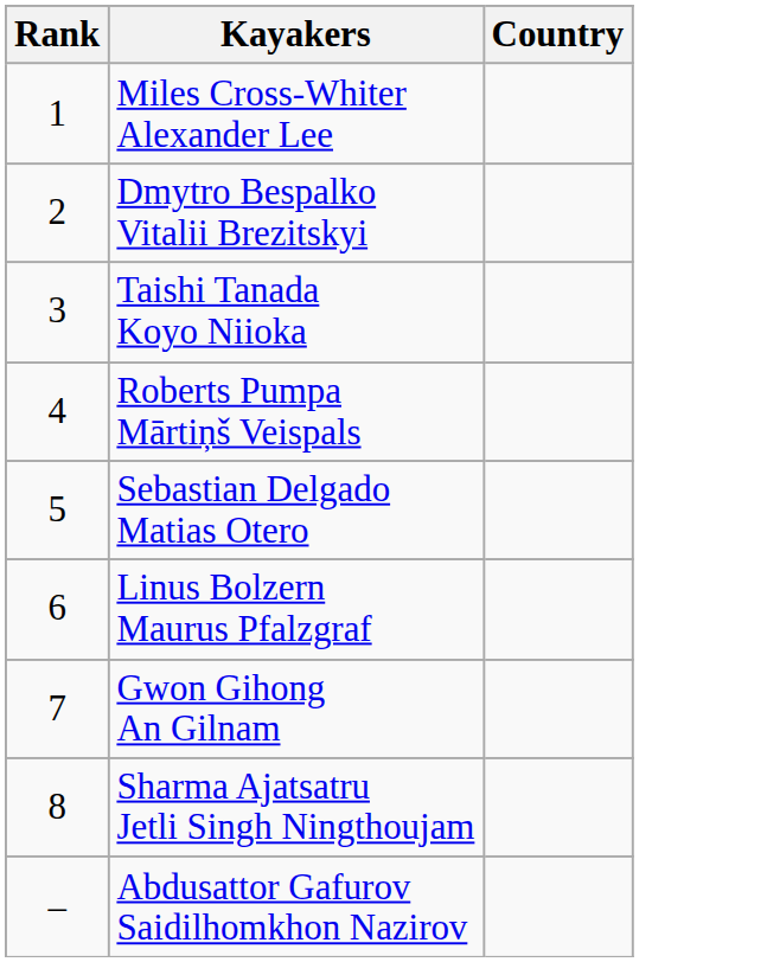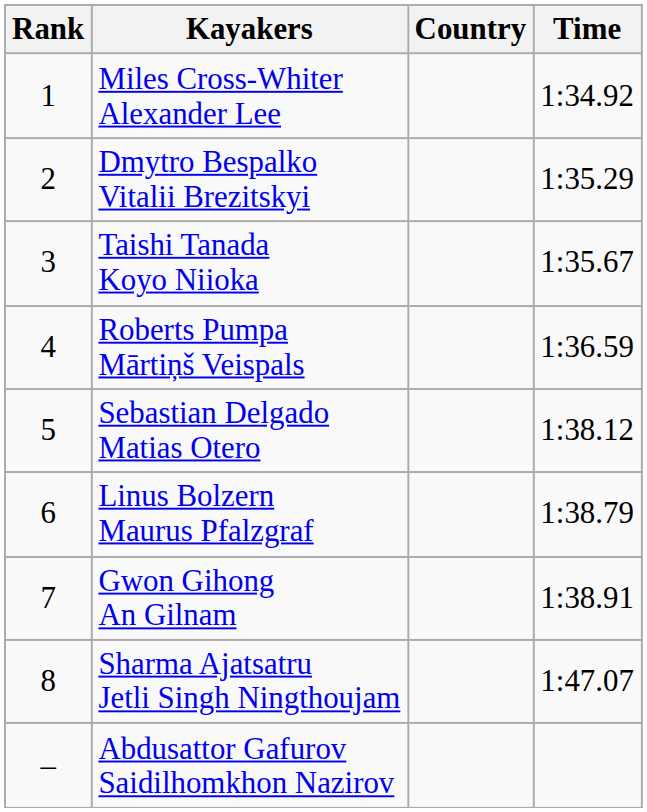 <table class="wikitable" style="text-align:center">
 <tr>
 <th>Rank</th>
 <th>Kayakers</th>
 <th>Country</th>
+<th>Time</th>
 </tr>
 <tr>
 <td>1</td>
 <td align="left"><a href='#'>Miles Cross-Whiter</a><br><a href='#'>Alexander Lee</a></td>
 <td align="left"></td>
+<td>1:34.92</td>
 </tr>
 <tr>
 <td>2</td>
 <td align="left"><a href='#'>Dmytro Bespalko</a><br><a href='#'>Vitalii Brezitskyi</a></td>
 <td align="left"></td>
+<td>1:35.29</td>
 </tr>
 <tr>
 <td>3</td>
 <td align="left"><a href='#'>Taishi Tanada</a><br><a href='#'>Koyo Niioka</a></td>
 <td align="left"></td>
+<td>1:35.67</td>
 </tr>
 <tr>
 <td>4</td>
 <td align="left"><a href='#'>Roberts Pumpa</a><br><a href='#'>Mārtiņš Veispals</a></td>
 <td align="left"></td>
+<td>1:36.59</td>
 </tr>
 <tr>
 <td>5</td>
 <td align="left"><a href='#'>Sebastian Delgado</a><br><a href='#'>Matias Otero</a></td>
 <td align="left"></td>
+<td>1:38.12</td>
 </tr>
 <tr>
 <td>6</td>
 <td align="left"><a href='#'>Linus Bolzern</a><br><a href='#'>Maurus Pfalzgraf</a></td>
 <td align="left"></td>
+<td>1:38.79</td>
 </tr>
 <tr>
 <td>7</td>
 <td align="left"><a href='#'>Gwon Gihong</a><br><a href='#'>An Gilnam</a></td>
 <td align="left"></td>
+<td>1:38.91</td>
 </tr>
 <tr>
 <td>8</td>
 <td align="left"><a href='#'>Sharma Ajatsatru</a><br><a href='#'>Jetli Singh Ningthoujam</a></td>
 <td align="left"></td>
+<td>1:47.07</td>
 </tr>
 <tr>
 <td>–</td>
 <td align="left"><a href='#'>Abdusattor Gafurov</a><br><a href='#'>Saidilhomkhon Nazirov</a></td>
 <td align="left"></td>
+<td></td>
 </tr>
 </table>
